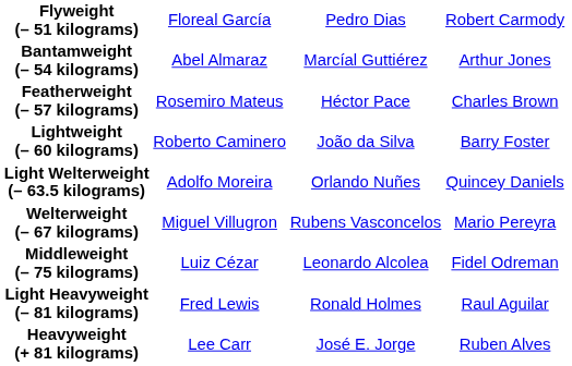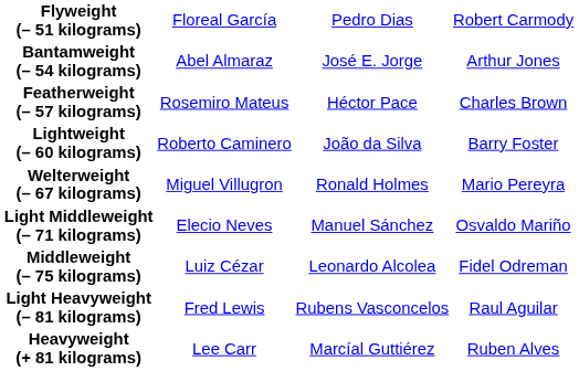 <table>
 <tr align="center">
 <td><strong>Flyweight<br>(– 51 kilograms)</strong></td>
 <td> <a href='#'>Floreal García</a><br></td>
 <td> <a href='#'>Pedro Dias</a><br></td>
 <td> <a href='#'>Robert Carmody</a><br></td>
 </tr>
 <tr align="center">
 <td><strong>Bantamweight<br>(– 54 kilograms)</strong></td>
 <td> <a href='#'>Abel Almaraz</a><br></td>
-<td> <a href='#'>Marcíal Guttiérez</a><br></td>
+<td> <a href='#'>José E. Jorge</a><br></td>
 <td> <a href='#'>Arthur Jones</a><br></td>
 </tr>
 <tr align="center">
 <td><strong>Featherweight<br>(– 57 kilograms)</strong></td>
 <td> <a href='#'>Rosemiro Mateus</a><br></td>
 <td> <a href='#'>Héctor Pace</a><br></td>
 <td> <a href='#'>Charles Brown</a><br></td>
 </tr>
 <tr align="center">
 <td><strong>Lightweight<br>(– 60 kilograms)</strong></td>
 <td> <a href='#'>Roberto Caminero</a><br></td>
 <td> <a href='#'>João da Silva</a><br></td>
 <td> <a href='#'>Barry Foster</a><br></td>
 </tr>
 <tr align="center">
-<td><strong>Light Welterweight<br>(– 63.5 kilograms)</strong></td>
-<td> <a href='#'>Adolfo Moreira</a><br></td>
-<td> <a href='#'>Orlando Nuñes</a><br></td>
-<td> <a href='#'>Quincey Daniels</a><br></td>
+<td><strong>Welterweight<br>(– 67 kilograms)</strong></td>
+<td> <a href='#'>Miguel Villugron</a><br></td>
+<td> <a href='#'>Ronald Holmes</a><br></td>
+<td> <a href='#'>Mario Pereyra</a><br></td>
 </tr>
 <tr align="center">
-<td><strong>Welterweight<br>(– 67 kilograms)</strong></td>
-<td> <a href='#'>Miguel Villugron</a><br></td>
-<td> <a href='#'>Rubens Vasconcelos</a><br></td>
-<td> <a href='#'>Mario Pereyra</a><br></td>
+<td><strong>Light Middleweight<br>(– 71 kilograms)</strong></td>
+<td> <a href='#'>Elecio Neves</a><br></td>
+<td> <a href='#'>Manuel Sánchez</a><br></td>
+<td> <a href='#'>Osvaldo Mariño</a><br></td>
 </tr>
 <tr align="center">
 <td><strong>Middleweight<br>(– 75 kilograms)</strong></td>
 <td> <a href='#'>Luiz Cézar</a><br></td>
 <td> <a href='#'>Leonardo Alcolea</a><br></td>
 <td> <a href='#'>Fidel Odreman</a><br></td>
 </tr>
 <tr align="center">
 <td><strong>Light Heavyweight<br>(– 81 kilograms)</strong></td>
 <td> <a href='#'>Fred Lewis</a><br></td>
-<td> <a href='#'>Ronald Holmes</a><br></td>
+<td> <a href='#'>Rubens Vasconcelos</a><br></td>
 <td> <a href='#'>Raul Aguilar</a><br></td>
 </tr>
 <tr align="center">
 <td><strong>Heavyweight<br>(+ 81 kilograms)</strong></td>
 <td> <a href='#'>Lee Carr</a><br></td>
-<td> <a href='#'>José E. Jorge</a><br></td>
+<td> <a href='#'>Marcíal Guttiérez</a><br></td>
 <td> <a href='#'>Ruben Alves</a><br></td>
 </tr>
 </table>
